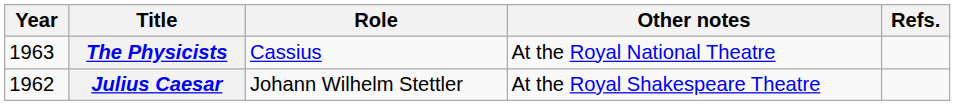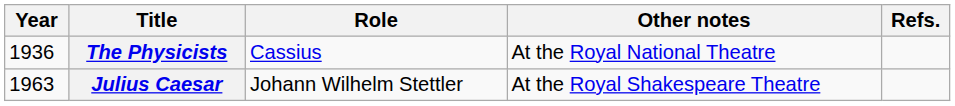 <table class="wikitable plainrowheaders sortable" style="margin-right: 0;" width="85%">
 <tr>
 <th scope="col">Year</th>
 <th scope="col">Title</th>
 <th scope="col">Role</th>
 <th scope="col" class="unsortable">Other notes</th>
 <th>Refs.</th>
 </tr>
 <tr>
-<td>1963</td>
+<td>1936</td>
 <th scope="row"><em><a href='#'>The Physicists</a></em></th>
 <td><a href='#'>Cassius</a></td>
 <td>At the <a href='#'>Royal National Theatre</a></td>
 <td></td>
 </tr>
 <tr>
-<td>1962</td>
+<td>1963</td>
 <th scope="row"><a href='#'><em>Julius Caesar</em></a></th>
 <td>Johann Wilhelm Stettler</td>
 <td>At the <a href='#'>Royal Shakespeare Theatre</a></td>
 <td></td>
 </tr>
 </table>
